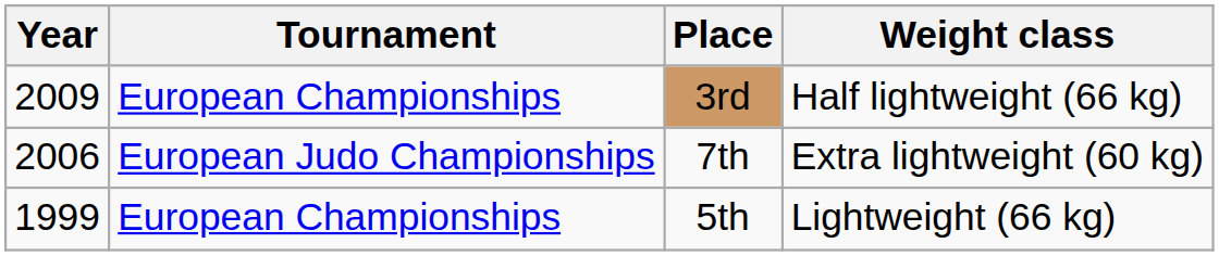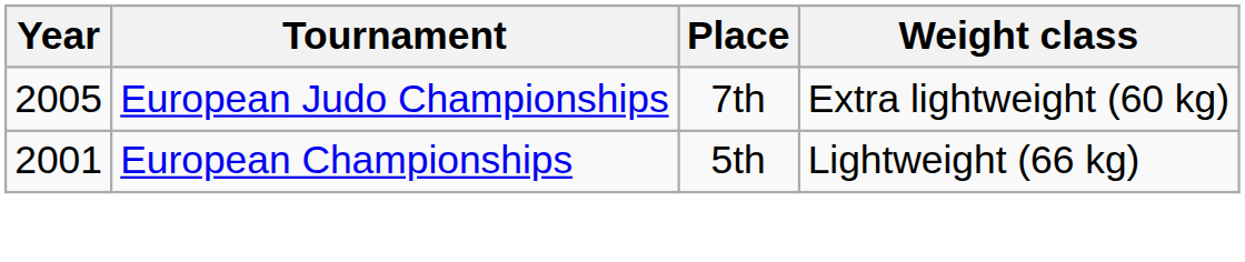 <table class=wikitable>
 <tr>
 <th>Year</th>
 <th>Tournament</th>
 <th>Place</th>
 <th>Weight class</th>
 </tr>
 <tr>
-<td>2009</td>
-<td><a href='#'>European Championships</a></td>
-<td bgcolor="cc9966" align="center">3rd</td>
-<td>Half lightweight (66 kg)</td>
-</tr>
-<tr>
-<td>2006</td>
+<td>2005</td>
 <td><a href='#'>European Judo Championships</a></td>
 <td align="center">7th</td>
 <td>Extra lightweight (60 kg)</td>
 </tr>
 <tr>
-<td>1999</td>
+<td>2001</td>
 <td><a href='#'>European Championships</a></td>
 <td align="center">5th</td>
 <td>Lightweight (66 kg)</td>
 </tr>
 </table>
